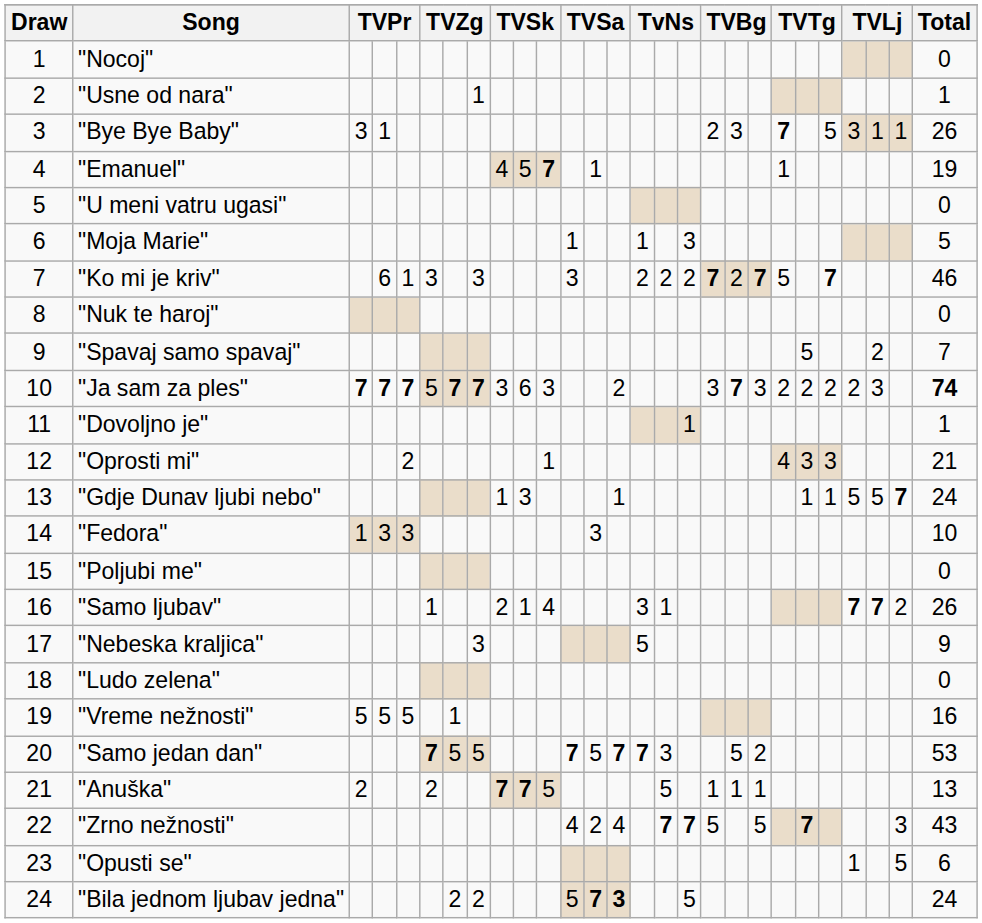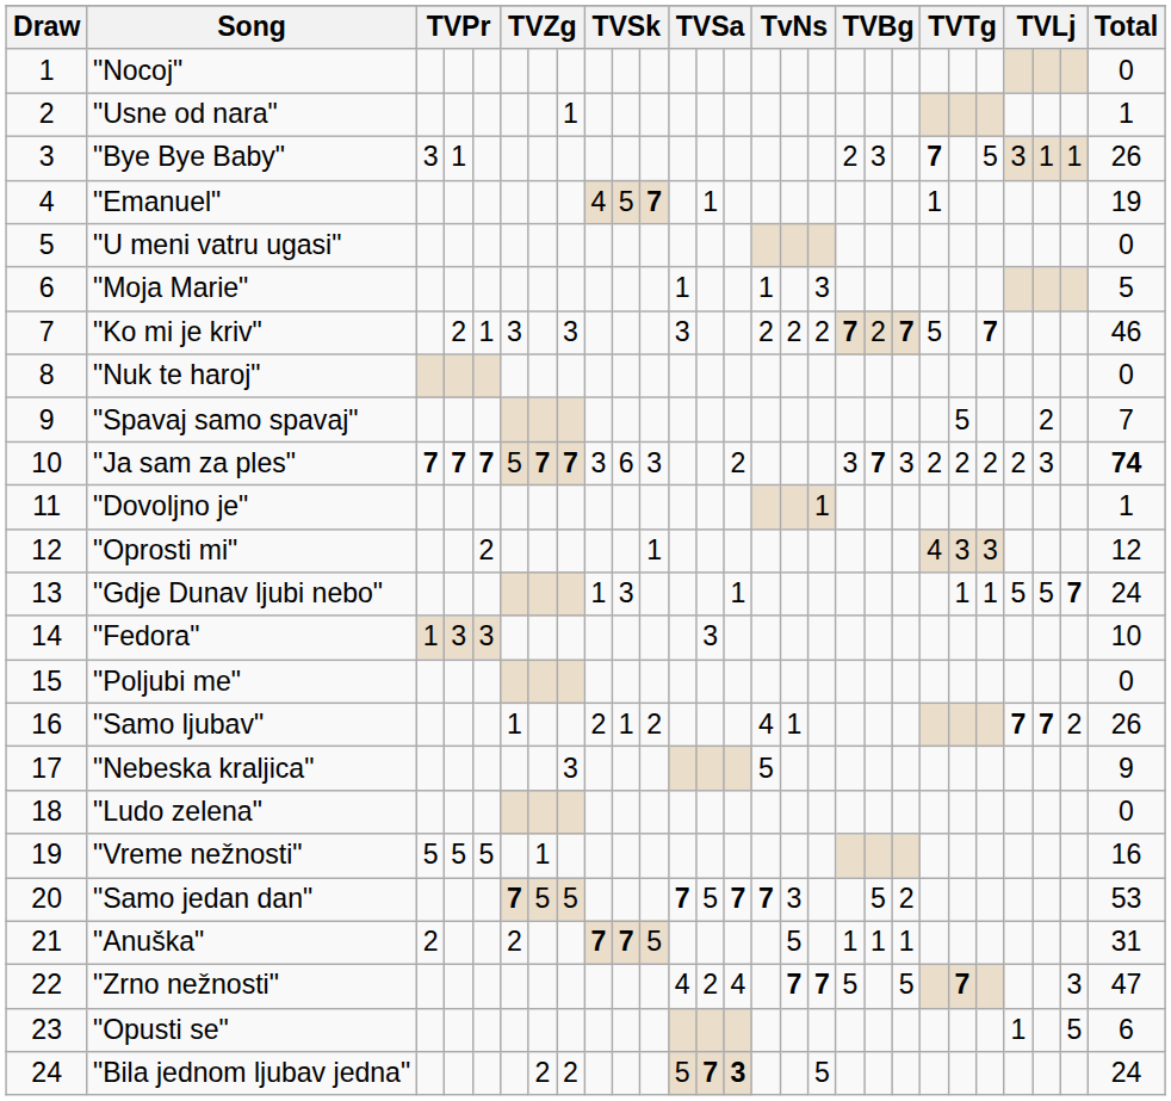 <table class="sortable wikitable" style="margin: 1em auto 1em auto; text-align:center;">
 <tr>
 </tr>
 <tr>
 <th>Draw</th>
 <th>Song</th>
 <th colspan="3" class="unsortable">TVPr</th>
 <th colspan="3" class="unsortable">TVZg</th>
 <th colspan="3" class="unsortable">TVSk</th>
 <th colspan="3" class="unsortable">TVSa</th>
 <th colspan="3" class="unsortable">TvNs</th>
 <th colspan="3" class="unsortable">TVBg</th>
 <th colspan="3" class="unsortable">TVTg</th>
 <th colspan="3" class="unsortable">TVLj</th>
 <th>Total</th>
 </tr>
 <tr>
 <td>1</td>
 <td align="left">"Nocoj"</td>
 <td></td>
 <td></td>
 <td></td>
 <td></td>
 <td></td>
 <td></td>
 <td></td>
 <td></td>
 <td></td>
 <td></td>
 <td></td>
 <td></td>
 <td></td>
 <td></td>
 <td></td>
 <td></td>
 <td></td>
 <td></td>
 <td></td>
 <td></td>
 <td></td>
 <td style="background:#EADDCA;"></td>
 <td style="background:#EADDCA;"></td>
 <td style="background:#EADDCA;"></td>
 <td>0</td>
 </tr>
 <tr>
 <td>2</td>
 <td align="left">"Usne od nara"</td>
 <td></td>
 <td></td>
 <td></td>
 <td></td>
 <td></td>
 <td>1</td>
 <td></td>
 <td></td>
 <td></td>
 <td></td>
 <td></td>
 <td></td>
 <td></td>
 <td></td>
 <td></td>
 <td></td>
 <td></td>
 <td></td>
 <td style="background:#EADDCA;"></td>
 <td style="background:#EADDCA;"></td>
 <td style="background:#EADDCA;"></td>
 <td></td>
 <td></td>
 <td></td>
 <td>1</td>
 </tr>
 <tr>
 <td>3</td>
 <td align="left">"Bye Bye Baby"</td>
 <td>3</td>
 <td>1</td>
 <td></td>
 <td></td>
 <td></td>
 <td></td>
 <td></td>
 <td></td>
 <td></td>
 <td></td>
 <td></td>
 <td></td>
 <td></td>
 <td></td>
 <td></td>
 <td>2</td>
 <td>3</td>
 <td></td>
 <td><strong>7</strong></td>
 <td></td>
 <td>5</td>
 <td style="background:#EADDCA;">3</td>
 <td style="background:#EADDCA;">1</td>
 <td style="background:#EADDCA;">1</td>
 <td>26</td>
 </tr>
 <tr>
 <td>4</td>
 <td align="left">"Emanuel"</td>
 <td></td>
 <td></td>
 <td></td>
 <td></td>
 <td></td>
 <td></td>
 <td style="background:#EADDCA;">4</td>
 <td style="background:#EADDCA;">5</td>
 <td style="background:#EADDCA;"><strong>7</strong></td>
 <td></td>
 <td>1</td>
 <td></td>
 <td></td>
 <td></td>
 <td></td>
 <td></td>
 <td></td>
 <td></td>
 <td>1</td>
 <td></td>
 <td></td>
 <td></td>
 <td></td>
 <td></td>
 <td>19</td>
 </tr>
 <tr>
 <td>5</td>
 <td align="left">"U meni vatru ugasi"</td>
 <td></td>
 <td></td>
 <td></td>
 <td></td>
 <td></td>
 <td></td>
 <td></td>
 <td></td>
 <td></td>
 <td></td>
 <td></td>
 <td></td>
 <td style="background:#EADDCA;"></td>
 <td style="background:#EADDCA;"></td>
 <td style="background:#EADDCA;"></td>
 <td></td>
 <td></td>
 <td></td>
 <td></td>
 <td></td>
 <td></td>
 <td></td>
 <td></td>
 <td></td>
 <td>0</td>
 </tr>
 <tr>
 <td>6</td>
 <td align="left">"Moja Marie"</td>
 <td></td>
 <td></td>
 <td></td>
 <td></td>
 <td></td>
 <td></td>
 <td></td>
 <td></td>
 <td></td>
 <td>1</td>
 <td></td>
 <td></td>
 <td>1</td>
 <td></td>
 <td>3</td>
 <td></td>
 <td></td>
 <td></td>
 <td></td>
 <td></td>
 <td></td>
 <td style="background:#EADDCA;"></td>
 <td style="background:#EADDCA;"></td>
 <td style="background:#EADDCA;"></td>
 <td>5</td>
 </tr>
 <tr>
 <td>7</td>
 <td align="left">"Ko mi je kriv"</td>
 <td></td>
-<td>6</td>
+<td>2</td>
 <td>1</td>
 <td>3</td>
 <td></td>
 <td>3</td>
 <td></td>
 <td></td>
 <td></td>
 <td>3</td>
 <td></td>
 <td></td>
 <td>2</td>
 <td>2</td>
 <td>2</td>
 <td style="background:#EADDCA;"><strong>7</strong></td>
 <td style="background:#EADDCA;">2</td>
 <td style="background:#EADDCA;"><strong>7</strong></td>
 <td>5</td>
 <td></td>
 <td><strong>7</strong></td>
 <td></td>
 <td></td>
 <td></td>
 <td>46</td>
 </tr>
 <tr>
 <td>8</td>
 <td align="left">"Nuk te haroj"</td>
 <td style="background:#EADDCA;"></td>
 <td style="background:#EADDCA;"></td>
 <td style="background:#EADDCA;"></td>
 <td></td>
 <td></td>
 <td></td>
 <td></td>
 <td></td>
 <td></td>
 <td></td>
 <td></td>
 <td></td>
 <td></td>
 <td></td>
 <td></td>
 <td></td>
 <td></td>
 <td></td>
 <td></td>
 <td></td>
 <td></td>
 <td></td>
 <td></td>
 <td></td>
 <td>0</td>
 </tr>
 <tr>
 <td>9</td>
 <td align="left">"Spavaj samo spavaj"</td>
 <td></td>
 <td></td>
 <td></td>
 <td style="background:#EADDCA;"></td>
 <td style="background:#EADDCA;"></td>
 <td style="background:#EADDCA;"></td>
 <td></td>
 <td></td>
 <td></td>
 <td></td>
 <td></td>
 <td></td>
 <td></td>
 <td></td>
 <td></td>
 <td></td>
 <td></td>
 <td></td>
 <td></td>
 <td>5</td>
 <td></td>
 <td></td>
 <td>2</td>
 <td></td>
 <td>7</td>
 </tr>
 <tr>
 <td>10</td>
 <td align="left">"Ja sam za ples"</td>
 <td><strong>7</strong></td>
 <td><strong>7</strong></td>
 <td><strong>7</strong></td>
 <td style="background:#EADDCA;">5</td>
 <td style="background:#EADDCA;"><strong>7</strong></td>
 <td style="background:#EADDCA;"><strong>7</strong></td>
 <td>3</td>
 <td>6</td>
 <td>3</td>
 <td></td>
 <td></td>
 <td>2</td>
 <td></td>
 <td></td>
 <td></td>
 <td>3</td>
 <td><strong>7</strong></td>
 <td>3</td>
 <td>2</td>
 <td>2</td>
 <td>2</td>
 <td>2</td>
 <td>3</td>
 <td></td>
 <td><strong>74</strong></td>
 </tr>
 <tr>
 <td>11</td>
 <td align="left">"Dovoljno je"</td>
 <td></td>
 <td></td>
 <td></td>
 <td></td>
 <td></td>
 <td></td>
 <td></td>
 <td></td>
 <td></td>
 <td></td>
 <td></td>
 <td></td>
 <td style="background:#EADDCA;"></td>
 <td style="background:#EADDCA;"></td>
 <td style="background:#EADDCA;">1</td>
 <td></td>
 <td></td>
 <td></td>
 <td></td>
 <td></td>
 <td></td>
 <td></td>
 <td></td>
 <td></td>
 <td>1</td>
 </tr>
 <tr>
 <td>12</td>
 <td align="left">"Oprosti mi"</td>
 <td></td>
 <td></td>
 <td>2</td>
 <td></td>
 <td></td>
 <td></td>
 <td></td>
 <td></td>
 <td>1</td>
 <td></td>
 <td></td>
 <td></td>
 <td></td>
 <td></td>
 <td></td>
 <td></td>
 <td></td>
 <td></td>
 <td style="background:#EADDCA;">4</td>
 <td style="background:#EADDCA;">3</td>
 <td style="background:#EADDCA;">3</td>
 <td></td>
 <td></td>
 <td></td>
-<td>21</td>
+<td>12</td>
 </tr>
 <tr>
 <td>13</td>
 <td align="left">"Gdje Dunav ljubi nebo"</td>
 <td></td>
 <td></td>
 <td></td>
 <td style="background:#EADDCA;"></td>
 <td style="background:#EADDCA;"></td>
 <td style="background:#EADDCA;"></td>
 <td>1</td>
 <td>3</td>
 <td></td>
 <td></td>
 <td></td>
 <td>1</td>
 <td></td>
 <td></td>
 <td></td>
 <td></td>
 <td></td>
 <td></td>
 <td></td>
 <td>1</td>
 <td>1</td>
 <td>5</td>
 <td>5</td>
 <td><strong>7</strong></td>
 <td>24</td>
 </tr>
 <tr>
 <td>14</td>
 <td align="left">"Fedora"</td>
 <td style="background:#EADDCA;">1</td>
 <td style="background:#EADDCA;">3</td>
 <td style="background:#EADDCA;">3</td>
 <td></td>
 <td></td>
 <td></td>
 <td></td>
 <td></td>
 <td></td>
 <td></td>
 <td>3</td>
 <td></td>
 <td></td>
 <td></td>
 <td></td>
 <td></td>
 <td></td>
 <td></td>
 <td></td>
 <td></td>
 <td></td>
 <td></td>
 <td></td>
 <td></td>
 <td>10</td>
 </tr>
 <tr>
 <td>15</td>
 <td align="left">"Poljubi me"</td>
 <td></td>
 <td></td>
 <td></td>
 <td style="background:#EADDCA;"></td>
 <td style="background:#EADDCA;"></td>
 <td style="background:#EADDCA;"></td>
 <td></td>
 <td></td>
 <td></td>
 <td></td>
 <td></td>
 <td></td>
 <td></td>
 <td></td>
 <td></td>
 <td></td>
 <td></td>
 <td></td>
 <td></td>
 <td></td>
 <td></td>
 <td></td>
 <td></td>
 <td></td>
 <td>0</td>
 </tr>
 <tr>
 <td>16</td>
 <td align="left">"Samo ljubav"</td>
 <td></td>
 <td></td>
 <td></td>
 <td>1</td>
 <td></td>
 <td></td>
 <td>2</td>
 <td>1</td>
-<td>4</td>
+<td>2</td>
 <td></td>
 <td></td>
 <td></td>
-<td>3</td>
+<td>4</td>
 <td>1</td>
 <td></td>
 <td></td>
 <td></td>
 <td></td>
 <td style="background:#EADDCA;"></td>
 <td style="background:#EADDCA;"></td>
 <td style="background:#EADDCA;"></td>
 <td><strong>7</strong></td>
 <td><strong>7</strong></td>
 <td>2</td>
 <td>26</td>
 </tr>
 <tr>
 <td>17</td>
 <td align="left">"Nebeska kraljica"</td>
 <td></td>
 <td></td>
 <td></td>
 <td></td>
 <td></td>
 <td>3</td>
 <td></td>
 <td></td>
 <td></td>
 <td style="background:#EADDCA;"></td>
 <td style="background:#EADDCA;"></td>
 <td style="background:#EADDCA;"></td>
 <td>5</td>
 <td></td>
 <td></td>
 <td></td>
 <td></td>
 <td></td>
 <td></td>
 <td></td>
 <td></td>
 <td></td>
 <td></td>
 <td></td>
 <td>9</td>
 </tr>
 <tr>
 <td>18</td>
 <td align="left">"Ludo zelena"</td>
 <td></td>
 <td></td>
 <td></td>
 <td style="background:#EADDCA;"></td>
 <td style="background:#EADDCA;"></td>
 <td style="background:#EADDCA;"></td>
 <td></td>
 <td></td>
 <td></td>
 <td></td>
 <td></td>
 <td></td>
 <td></td>
 <td></td>
 <td></td>
 <td></td>
 <td></td>
 <td></td>
 <td></td>
 <td></td>
 <td></td>
 <td></td>
 <td></td>
 <td></td>
 <td>0</td>
 </tr>
 <tr>
 <td>19</td>
 <td align="left">"Vreme nežnosti"</td>
 <td>5</td>
 <td>5</td>
 <td>5</td>
 <td></td>
 <td>1</td>
 <td></td>
 <td></td>
 <td></td>
 <td></td>
 <td></td>
 <td></td>
 <td></td>
 <td></td>
 <td></td>
 <td></td>
 <td style="background:#EADDCA;"></td>
 <td style="background:#EADDCA;"></td>
 <td style="background:#EADDCA;"></td>
 <td></td>
 <td></td>
 <td></td>
 <td></td>
 <td></td>
 <td></td>
 <td>16</td>
 </tr>
 <tr>
 <td>20</td>
 <td align="left">"Samo jedan dan"</td>
 <td></td>
 <td></td>
 <td></td>
 <td style="background:#EADDCA;"><strong>7</strong></td>
 <td style="background:#EADDCA;">5</td>
 <td style="background:#EADDCA;">5</td>
 <td></td>
 <td></td>
 <td></td>
 <td><strong>7</strong></td>
 <td>5</td>
 <td><strong>7</strong></td>
 <td><strong>7</strong></td>
 <td>3</td>
 <td></td>
 <td></td>
 <td>5</td>
 <td>2</td>
 <td></td>
 <td></td>
 <td></td>
 <td></td>
 <td></td>
 <td></td>
 <td>53</td>
 </tr>
 <tr>
 <td>21</td>
 <td align="left">"Anuška"</td>
 <td>2</td>
 <td></td>
 <td></td>
 <td>2</td>
 <td></td>
 <td></td>
 <td style="background:#EADDCA;"><strong>7</strong></td>
 <td style="background:#EADDCA;"><strong>7</strong></td>
 <td style="background:#EADDCA;">5</td>
 <td></td>
 <td></td>
 <td></td>
 <td></td>
 <td>5</td>
 <td></td>
 <td>1</td>
 <td>1</td>
 <td>1</td>
 <td></td>
 <td></td>
 <td></td>
 <td></td>
 <td></td>
 <td></td>
-<td>13</td>
+<td>31</td>
 </tr>
 <tr>
 <td>22</td>
 <td align="left">"Zrno nežnosti"</td>
 <td></td>
 <td></td>
 <td></td>
 <td></td>
 <td></td>
 <td></td>
 <td></td>
 <td></td>
 <td></td>
 <td>4</td>
 <td>2</td>
 <td>4</td>
 <td></td>
 <td><strong>7</strong></td>
 <td><strong>7</strong></td>
 <td>5</td>
 <td></td>
 <td>5</td>
 <td style="background:#EADDCA;"></td>
 <td style="background:#EADDCA;"><strong>7</strong></td>
 <td style="background:#EADDCA;"></td>
 <td></td>
 <td></td>
 <td>3</td>
-<td>43</td>
+<td>47</td>
 </tr>
 <tr>
 <td>23</td>
 <td align="left">"Opusti se"</td>
 <td></td>
 <td></td>
 <td></td>
 <td></td>
 <td></td>
 <td></td>
 <td></td>
 <td></td>
 <td></td>
 <td style="background:#EADDCA;"></td>
 <td style="background:#EADDCA;"></td>
 <td style="background:#EADDCA;"></td>
 <td></td>
 <td></td>
 <td></td>
 <td></td>
 <td></td>
 <td></td>
 <td></td>
 <td></td>
 <td></td>
 <td>1</td>
 <td></td>
 <td>5</td>
 <td>6</td>
 </tr>
 <tr>
 <td>24</td>
 <td align="left">"Bila jednom ljubav jedna"</td>
 <td></td>
 <td></td>
 <td></td>
 <td></td>
 <td>2</td>
 <td>2</td>
 <td></td>
 <td></td>
 <td></td>
 <td style="background:#EADDCA;">5</td>
 <td style="background:#EADDCA;"><strong>7</strong></td>
 <td style="background:#EADDCA;"><strong>3</strong></td>
 <td></td>
 <td></td>
 <td>5</td>
 <td></td>
 <td></td>
 <td></td>
 <td></td>
 <td></td>
 <td></td>
 <td></td>
 <td></td>
 <td></td>
 <td>24</td>
 </tr>
 </table>
